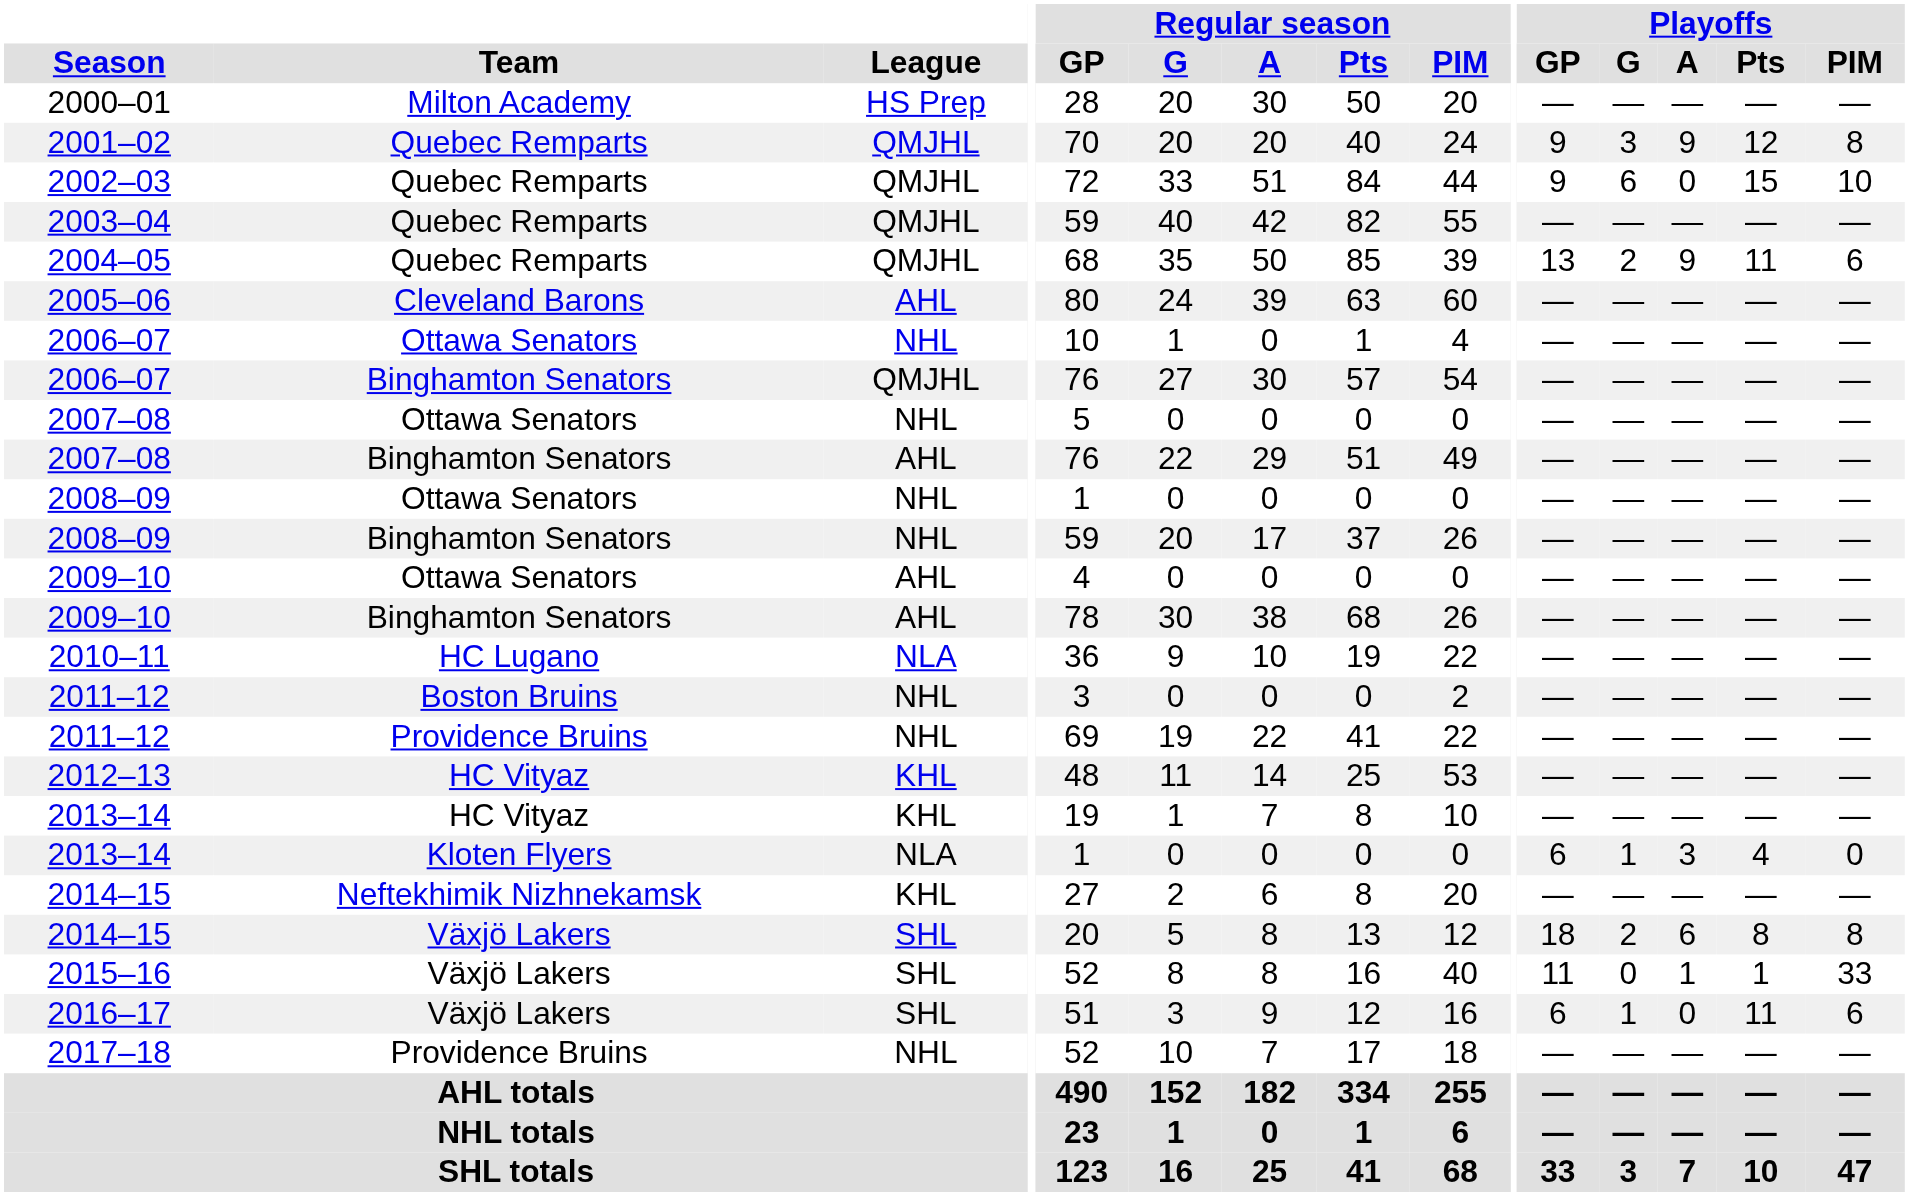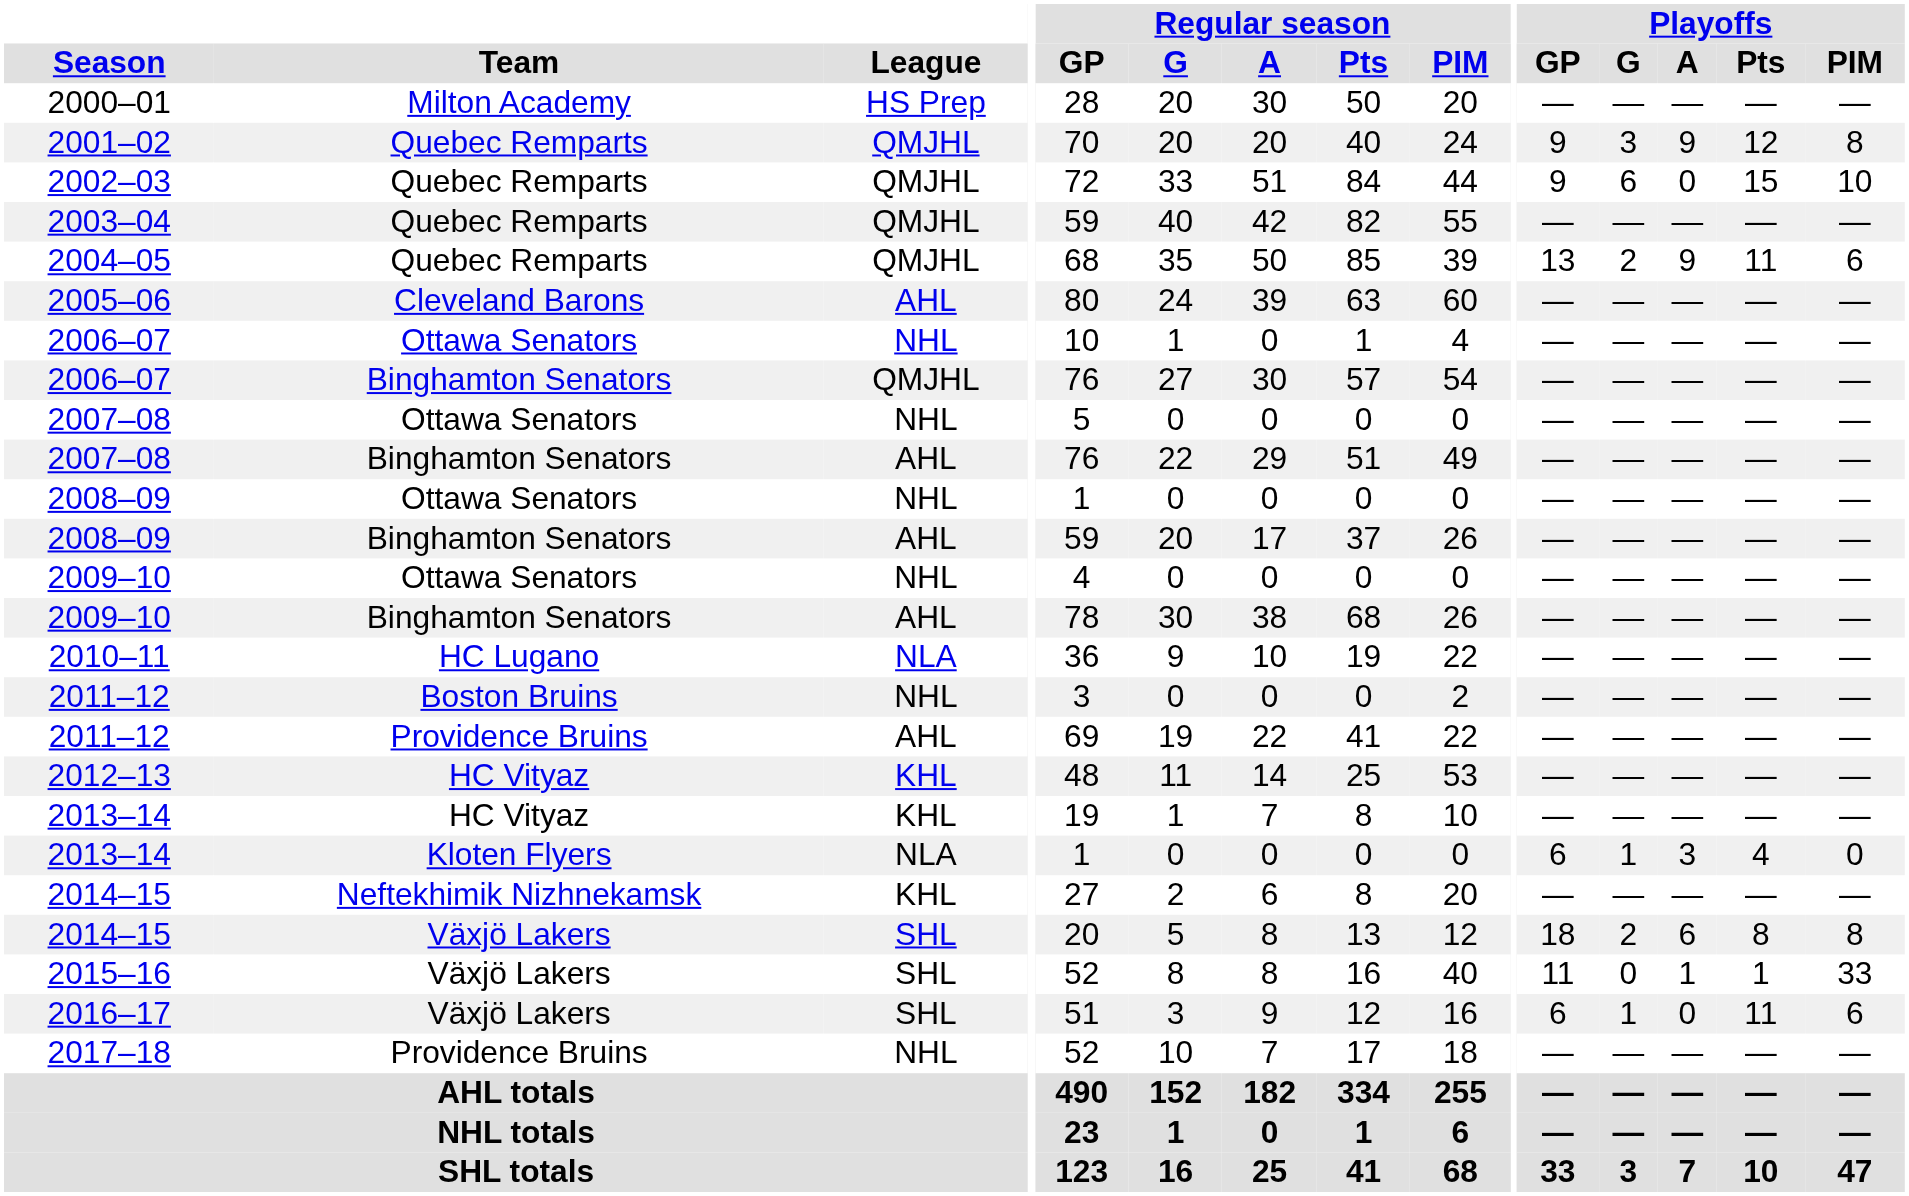 <table border="0" cellpadding="1" cellspacing="0" style="text-align:center; width:60em">
 <tr bgcolor="#e0e0e0">
 <th colspan="3" bgcolor="#ffffff"></th>
 <th rowspan="99" bgcolor="#ffffff"></th>
 <th colspan="5"><a href='#'>Regular season</a></th>
 <th rowspan="99" bgcolor="#ffffff"></th>
 <th colspan="5"><a href='#'>Playoffs</a></th>
 </tr>
 <tr bgcolor="#e0e0e0">
 <th><a href='#'>Season</a></th>
 <th>Team</th>
 <th>League</th>
 <th>GP</th>
 <th><a href='#'>G</a></th>
 <th><a href='#'>A</a></th>
 <th><a href='#'>Pts</a></th>
 <th><a href='#'>PIM</a></th>
 <th>GP</th>
 <th>G</th>
 <th>A</th>
 <th>Pts</th>
 <th>PIM</th>
 </tr>
 <tr>
 <td>2000–01</td>
 <td><a href='#'>Milton Academy</a></td>
 <td><a href='#'>HS Prep</a></td>
 <td>28</td>
 <td>20</td>
 <td>30</td>
 <td>50</td>
 <td>20</td>
 <td>—</td>
 <td>—</td>
 <td>—</td>
 <td>—</td>
 <td>—</td>
 </tr>
 <tr bgcolor="#f0f0f0">
 <td><a href='#'>2001–02</a></td>
 <td><a href='#'>Quebec Remparts</a></td>
 <td><a href='#'>QMJHL</a></td>
 <td>70</td>
 <td>20</td>
 <td>20</td>
 <td>40</td>
 <td>24</td>
 <td>9</td>
 <td>3</td>
 <td>9</td>
 <td>12</td>
 <td>8</td>
 </tr>
 <tr>
 <td><a href='#'>2002–03</a></td>
 <td>Quebec Remparts</td>
 <td>QMJHL</td>
 <td>72</td>
 <td>33</td>
 <td>51</td>
 <td>84</td>
 <td>44</td>
 <td>9</td>
 <td>6</td>
 <td>0</td>
 <td>15</td>
 <td>10</td>
 </tr>
 <tr bgcolor="#f0f0f0">
 <td><a href='#'>2003–04</a></td>
 <td>Quebec Remparts</td>
 <td>QMJHL</td>
 <td>59</td>
 <td>40</td>
 <td>42</td>
 <td>82</td>
 <td>55</td>
 <td>—</td>
 <td>—</td>
 <td>—</td>
 <td>—</td>
 <td>—</td>
 </tr>
 <tr>
 <td><a href='#'>2004–05</a></td>
 <td>Quebec Remparts</td>
 <td>QMJHL</td>
 <td>68</td>
 <td>35</td>
 <td>50</td>
 <td>85</td>
 <td>39</td>
 <td>13</td>
 <td>2</td>
 <td>9</td>
 <td>11</td>
 <td>6</td>
 </tr>
 <tr bgcolor="#f0f0f0">
 <td><a href='#'>2005–06</a></td>
 <td><a href='#'>Cleveland Barons</a></td>
 <td><a href='#'>AHL</a></td>
 <td>80</td>
 <td>24</td>
 <td>39</td>
 <td>63</td>
 <td>60</td>
 <td>—</td>
 <td>—</td>
 <td>—</td>
 <td>—</td>
 <td>—</td>
 </tr>
 <tr>
 <td><a href='#'>2006–07</a></td>
 <td><a href='#'>Ottawa Senators</a></td>
 <td><a href='#'>NHL</a></td>
 <td>10</td>
 <td>1</td>
 <td>0</td>
 <td>1</td>
 <td>4</td>
 <td>—</td>
 <td>—</td>
 <td>—</td>
 <td>—</td>
 <td>—</td>
 </tr>
 <tr bgcolor="#f0f0f0">
 <td><a href='#'>2006–07</a></td>
 <td><a href='#'>Binghamton Senators</a></td>
 <td>QMJHL</td>
 <td>76</td>
 <td>27</td>
 <td>30</td>
 <td>57</td>
 <td>54</td>
 <td>—</td>
 <td>—</td>
 <td>—</td>
 <td>—</td>
 <td>—</td>
 </tr>
 <tr>
 <td><a href='#'>2007–08</a></td>
 <td>Ottawa Senators</td>
 <td>NHL</td>
 <td>5</td>
 <td>0</td>
 <td>0</td>
 <td>0</td>
 <td>0</td>
 <td>—</td>
 <td>—</td>
 <td>—</td>
 <td>—</td>
 <td>—</td>
 </tr>
 <tr bgcolor="#f0f0f0">
 <td><a href='#'>2007–08</a></td>
 <td>Binghamton Senators</td>
 <td>AHL</td>
 <td>76</td>
 <td>22</td>
 <td>29</td>
 <td>51</td>
 <td>49</td>
 <td>—</td>
 <td>—</td>
 <td>—</td>
 <td>—</td>
 <td>—</td>
 </tr>
 <tr>
 <td><a href='#'>2008–09</a></td>
 <td>Ottawa Senators</td>
 <td>NHL</td>
 <td>1</td>
 <td>0</td>
 <td>0</td>
 <td>0</td>
 <td>0</td>
 <td>—</td>
 <td>—</td>
 <td>—</td>
 <td>—</td>
 <td>—</td>
 </tr>
 <tr bgcolor="#f0f0f0">
 <td><a href='#'>2008–09</a></td>
 <td>Binghamton Senators</td>
-<td>NHL</td>
+<td>AHL</td>
 <td>59</td>
 <td>20</td>
 <td>17</td>
 <td>37</td>
 <td>26</td>
 <td>—</td>
 <td>—</td>
 <td>—</td>
 <td>—</td>
 <td>—</td>
 </tr>
 <tr>
 <td><a href='#'>2009–10</a></td>
 <td>Ottawa Senators</td>
-<td>AHL</td>
+<td>NHL</td>
 <td>4</td>
 <td>0</td>
 <td>0</td>
 <td>0</td>
 <td>0</td>
 <td>—</td>
 <td>—</td>
 <td>—</td>
 <td>—</td>
 <td>—</td>
 </tr>
 <tr bgcolor="#f0f0f0">
 <td><a href='#'>2009–10</a></td>
 <td>Binghamton Senators</td>
 <td>AHL</td>
 <td>78</td>
 <td>30</td>
 <td>38</td>
 <td>68</td>
 <td>26</td>
 <td>—</td>
 <td>—</td>
 <td>—</td>
 <td>—</td>
 <td>—</td>
 </tr>
 <tr>
 <td><a href='#'>2010–11</a></td>
 <td><a href='#'>HC Lugano</a></td>
 <td><a href='#'>NLA</a></td>
 <td>36</td>
 <td>9</td>
 <td>10</td>
 <td>19</td>
 <td>22</td>
 <td>—</td>
 <td>—</td>
 <td>—</td>
 <td>—</td>
 <td>—</td>
 </tr>
 <tr bgcolor="#f0f0f0">
 <td><a href='#'>2011–12</a></td>
 <td><a href='#'>Boston Bruins</a></td>
 <td>NHL</td>
 <td>3</td>
 <td>0</td>
 <td>0</td>
 <td>0</td>
 <td>2</td>
 <td>—</td>
 <td>—</td>
 <td>—</td>
 <td>—</td>
 <td>—</td>
 </tr>
 <tr>
 <td><a href='#'>2011–12</a></td>
 <td><a href='#'>Providence Bruins</a></td>
-<td>NHL</td>
+<td>AHL</td>
 <td>69</td>
 <td>19</td>
 <td>22</td>
 <td>41</td>
 <td>22</td>
 <td>—</td>
 <td>—</td>
 <td>—</td>
 <td>—</td>
 <td>—</td>
 </tr>
 <tr bgcolor="#f0f0f0">
 <td><a href='#'>2012–13</a></td>
 <td><a href='#'>HC Vityaz</a></td>
 <td><a href='#'>KHL</a></td>
 <td>48</td>
 <td>11</td>
 <td>14</td>
 <td>25</td>
 <td>53</td>
 <td>—</td>
 <td>—</td>
 <td>—</td>
 <td>—</td>
 <td>—</td>
 </tr>
 <tr>
 <td><a href='#'>2013–14</a></td>
 <td>HC Vityaz</td>
 <td>KHL</td>
 <td>19</td>
 <td>1</td>
 <td>7</td>
 <td>8</td>
 <td>10</td>
 <td>—</td>
 <td>—</td>
 <td>—</td>
 <td>—</td>
 <td>—</td>
 </tr>
 <tr bgcolor="#f0f0f0">
 <td><a href='#'>2013–14</a></td>
 <td><a href='#'>Kloten Flyers</a></td>
 <td>NLA</td>
 <td>1</td>
 <td>0</td>
 <td>0</td>
 <td>0</td>
 <td>0</td>
 <td>6</td>
 <td>1</td>
 <td>3</td>
 <td>4</td>
 <td>0</td>
 </tr>
 <tr>
 <td><a href='#'>2014–15</a></td>
 <td><a href='#'>Neftekhimik Nizhnekamsk</a></td>
 <td>KHL</td>
 <td>27</td>
 <td>2</td>
 <td>6</td>
 <td>8</td>
 <td>20</td>
 <td>—</td>
 <td>—</td>
 <td>—</td>
 <td>—</td>
 <td>—</td>
 </tr>
 <tr bgcolor="#f0f0f0">
 <td><a href='#'>2014–15</a></td>
 <td><a href='#'>Växjö Lakers</a></td>
 <td><a href='#'>SHL</a></td>
 <td>20</td>
 <td>5</td>
 <td>8</td>
 <td>13</td>
 <td>12</td>
 <td>18</td>
 <td>2</td>
 <td>6</td>
 <td>8</td>
 <td>8</td>
 </tr>
 <tr>
 <td><a href='#'>2015–16</a></td>
 <td>Växjö Lakers</td>
 <td>SHL</td>
 <td>52</td>
 <td>8</td>
 <td>8</td>
 <td>16</td>
 <td>40</td>
 <td>11</td>
 <td>0</td>
 <td>1</td>
 <td>1</td>
 <td>33</td>
 </tr>
 <tr bgcolor="#f0f0f0">
 <td><a href='#'>2016–17</a></td>
 <td>Växjö Lakers</td>
 <td>SHL</td>
 <td>51</td>
 <td>3</td>
 <td>9</td>
 <td>12</td>
 <td>16</td>
 <td>6</td>
 <td>1</td>
 <td>0</td>
 <td>11</td>
 <td>6</td>
 </tr>
 <tr>
 <td><a href='#'>2017–18</a></td>
 <td>Providence Bruins</td>
 <td>NHL</td>
 <td>52</td>
 <td>10</td>
 <td>7</td>
 <td>17</td>
 <td>18</td>
 <td>—</td>
 <td>—</td>
 <td>—</td>
 <td>—</td>
 <td>—</td>
 </tr>
 <tr bgcolor="#e0e0e0">
 <th colspan="3">AHL totals</th>
 <th>490</th>
 <th>152</th>
 <th>182</th>
 <th>334</th>
 <th>255</th>
 <th>—</th>
 <th>—</th>
 <th>—</th>
 <th>—</th>
 <th>—</th>
 </tr>
 <tr bgcolor="#e0e0e0">
 <th colspan="3">NHL totals</th>
 <th>23</th>
 <th>1</th>
 <th>0</th>
 <th>1</th>
 <th>6</th>
 <th>—</th>
 <th>—</th>
 <th>—</th>
 <th>—</th>
 <th>—</th>
 </tr>
 <tr bgcolor="#e0e0e0">
 <th colspan="3">SHL totals</th>
 <th>123</th>
 <th>16</th>
 <th>25</th>
 <th>41</th>
 <th>68</th>
 <th>33</th>
 <th>3</th>
 <th>7</th>
 <th>10</th>
 <th>47</th>
 </tr>
 </table>
